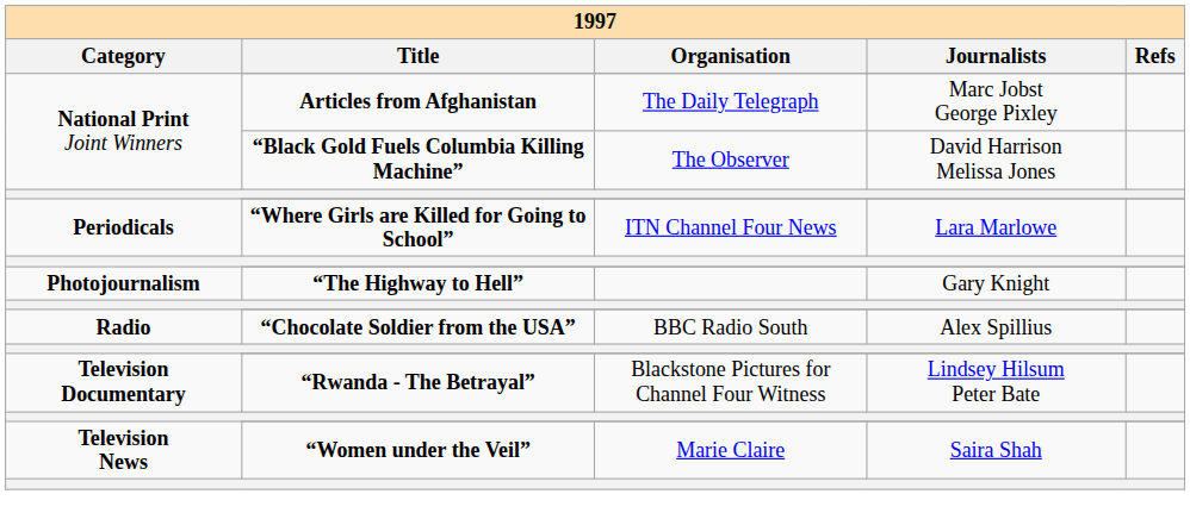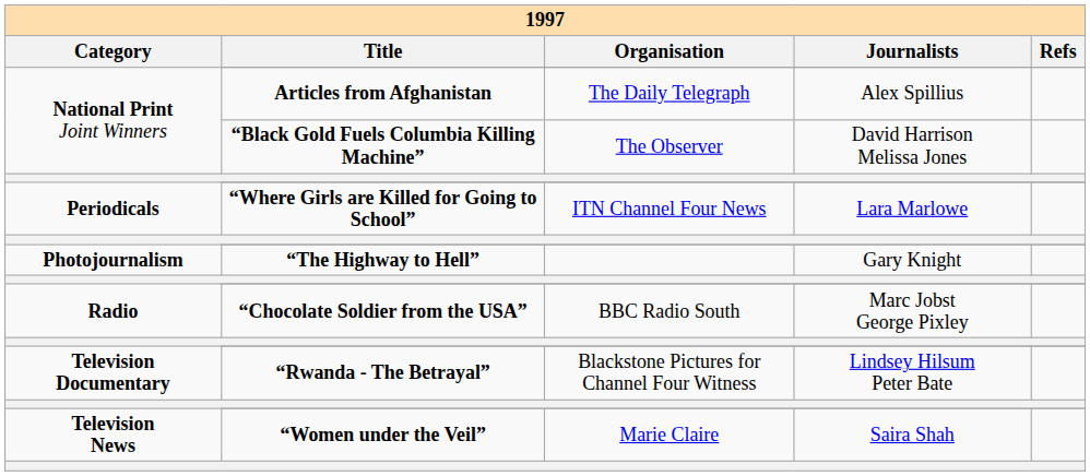 <table class="wikitable" width="100%" border="1" cellpadding="5" cellspacing="0" align="centre">
 <tr>
 <td colspan="5" style="background:#ffdead" align="center"><strong>1997</strong></td>
 </tr>
 <tr>
 <th width=20%>Category</th>
 <th width=30%>Title</th>
 <th width=23%>Organisation</th>
 <th width=22%>Journalists</th>
 <th width=5%>Refs</th>
 </tr>
 <tr>
 <td rowspan="3" align="center"><strong>National Print</strong><br><em>Joint Winners</em></td>
 </tr>
 <tr>
 <td align="center"><strong>Articles from Afghanistan</strong></td>
 <td align="center"><a href='#'>The Daily Telegraph</a></td>
-<td align="center">Marc Jobst<br>George Pixley</td>
+<td align="center">Alex Spillius</td>
 <td align="center"><br><br></td>
 </tr>
 <tr>
 <td align="center"><strong>“Black Gold Fuels Columbia Killing Machine”</strong></td>
 <td align="center"><a href='#'>The Observer</a></td>
 <td align="center">David Harrison<br>Melissa Jones</td>
 <td align="center"><br><br></td>
 </tr>
 <tr>
 <td colspan="6" align="center" style="background:#f2f2f2"></td>
 </tr>
 <tr>
 <td rowspan="2" align="center"><strong>Periodicals</strong></td>
 </tr>
 <tr>
 <td align="center"><strong>“Where Girls are Killed for Going to School”</strong></td>
 <td align="center"><a href='#'>ITN Channel Four News</a></td>
 <td align="center"><a href='#'>Lara Marlowe</a></td>
 <td align="center"><br></td>
 </tr>
 <tr>
 <td colspan="6" align="center" style="background:#f2f2f2"></td>
 </tr>
 <tr>
 <td rowspan="2" align="center"><strong>Photojournalism</strong></td>
 </tr>
 <tr>
 <td align="center"><strong>“The Highway to Hell”</strong></td>
 <td align="center"></td>
 <td align="center">Gary Knight</td>
 <td align="center"><br></td>
 </tr>
 <tr>
 <td colspan="6" align="center" style="background:#f2f2f2"></td>
 </tr>
 <tr>
 <td rowspan="2" align="center"><strong>Radio</strong></td>
 </tr>
 <tr>
 <td align="center"><strong>“Chocolate Soldier from the USA”</strong></td>
 <td align="center">BBC Radio South</td>
-<td align="center">Alex Spillius</td>
+<td align="center">Marc Jobst<br>George Pixley</td>
 <td align="center"><br></td>
 </tr>
 <tr>
 <td colspan="6" align="center" style="background:#f2f2f2"></td>
 </tr>
 <tr>
 <td rowspan="2" align="center"><strong>Television<br>Documentary</strong></td>
 </tr>
 <tr>
 <td align="center"><strong>“Rwanda - The Betrayal”</strong></td>
 <td align="center">Blackstone Pictures for<br>Channel Four Witness</td>
 <td align="center"><a href='#'>Lindsey Hilsum</a><br>Peter Bate</td>
 <td align="center"><br></td>
 </tr>
 <tr>
 <td colspan="6" align="center" style="background:#f2f2f2"></td>
 </tr>
 <tr>
 <td rowspan="2" align="center"><strong>Television<br>News</strong></td>
 </tr>
 <tr>
 <td align="center"><strong>“Women under the Veil”</strong></td>
 <td align="center"><a href='#'>Marie Claire</a></td>
 <td align="center"><a href='#'>Saira Shah</a></td>
 <td align="center"><br></td>
 </tr>
 <tr>
 <td colspan="6" align="center" style="background:#f2f2f2"></td>
 </tr>
 </table>
